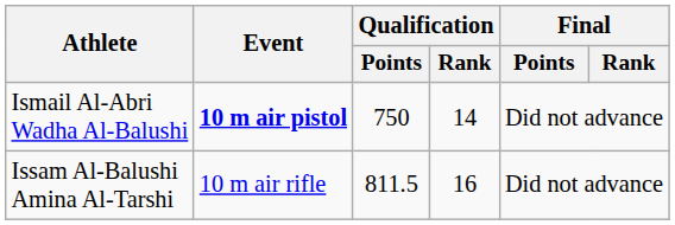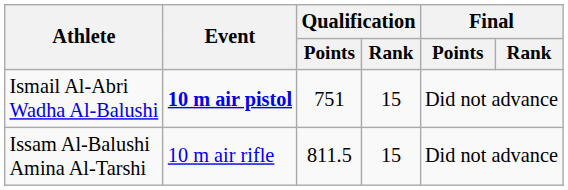 <table class=wikitable style=font-size:90%;text-align:center>
 <tr>
 <th rowspan="2">Athlete</th>
 <th rowspan="2">Event</th>
 <th colspan=2>Qualification</th>
 <th colspan=2>Final</th>
 </tr>
 <tr style="font-size:95%">
 <th>Points</th>
 <th>Rank</th>
 <th>Points</th>
 <th>Rank</th>
 </tr>
 <tr>
 <td align=left>Ismail Al-Abri<br><a href='#'>Wadha Al-Balushi</a></td>
 <td align=left><strong><a href='#'>10 m air pistol</a></strong></td>
-<td>750</td>
-<td>14</td>
+<td>751</td>
+<td>15</td>
 <td colspan=2>Did not advance</td>
 </tr>
 <tr>
 <td align=left>Issam Al-Balushi<br>Amina Al-Tarshi</td>
 <td align=left><a href='#'>10 m air rifle</a></td>
 <td>811.5</td>
-<td>16</td>
+<td>15</td>
 <td colspan=2>Did not advance</td>
 </tr>
 </table>
